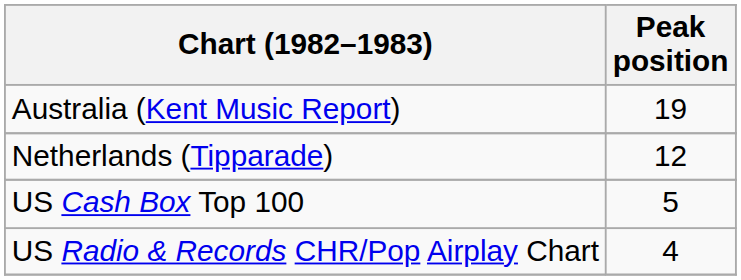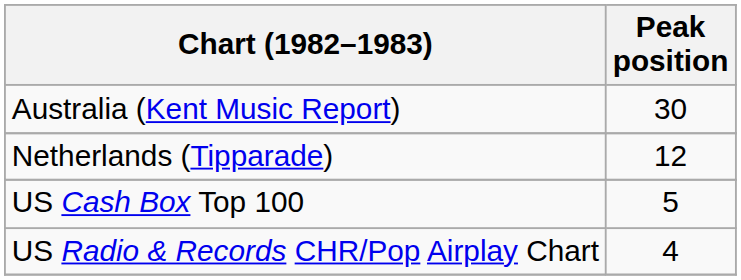 <table class="wikitable sortable">
 <tr>
 <th>Chart (1982–1983)</th>
 <th>Peak<br>position</th>
 </tr>
 <tr>
 <td>Australia (<a href='#'>Kent Music Report</a>)</td>
-<td align="center">19</td>
+<td align="center">30</td>
 </tr>
 <tr>
 </tr>
 <tr>
 </tr>
 <tr>
 <td>Netherlands (<a href='#'>Tipparade</a>)</td>
 <td align="center">12</td>
 </tr>
 <tr>
 </tr>
 <tr>
 </tr>
 <tr>
 </tr>
 <tr>
 </tr>
 <tr>
 </tr>
 <tr>
 <td>US <a href='#'><em>Cash Box</em></a> Top 100</td>
 <td align="center">5</td>
 </tr>
 <tr>
 <td>US <em><a href='#'>Radio & Records</a></em> <a href='#'>CHR/Pop</a> <a href='#'>Airplay</a> Chart</td>
 <td align="center">4</td>
 </tr>
 <tr>
 </tr>
 </table>
